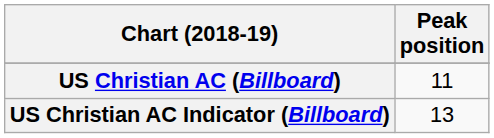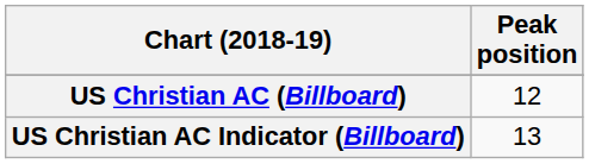 <table class="wikitable sortable plainrowheaders" style="text-align:center">
 <tr>
 <th scope="col">Chart (2018-19)</th>
 <th scope="col">Peak<br> position</th>
 </tr>
 <tr>
 </tr>
 <tr>
 </tr>
 <tr>
 <th scope="row">US <a href='#'>Christian AC</a> (<em><a href='#'>Billboard</a></em>)</th>
-<td>11</td>
+<td>12</td>
 </tr>
 <tr>
 <th scope="row">US Christian AC Indicator (<em><a href='#'>Billboard</a></em>)</th>
 <td align="center">13</td>
 </tr>
 </table>
